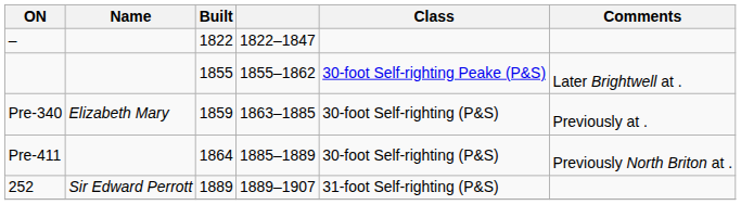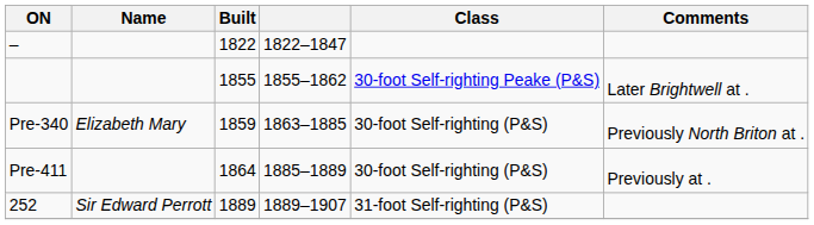 <table class="wikitable">
 <tr>
 <th>ON</th>
 <th>Name</th>
 <th>Built</th>
 <th></th>
 <th>Class</th>
 <th>Comments</th>
 </tr>
 <tr>
 <td>–</td>
 <td></td>
 <td>1822</td>
 <td>1822–1847</td>
 <td></td>
 <td></td>
 </tr>
 <tr>
 <td></td>
 <td></td>
 <td>1855</td>
 <td>1855–1862</td>
 <td><a href='#'>30-foot Self-righting Peake (P&S)</a></td>
 <td><br>Later <em>Brightwell</em> at .</td>
 </tr>
 <tr>
 <td>Pre-340</td>
 <td><em>Elizabeth Mary</em></td>
 <td>1859</td>
 <td>1863–1885</td>
 <td>30-foot Self-righting (P&S)</td>
-<td><br>Previously at .</td>
+<td><br>Previously <em>North Briton</em> at .</td>
 </tr>
 <tr>
 <td>Pre-411</td>
 <td></td>
 <td>1864</td>
 <td>1885–1889</td>
 <td>30-foot Self-righting (P&S)</td>
-<td><br>Previously <em>North Briton</em> at .</td>
+<td><br>Previously at .</td>
 </tr>
 <tr>
 <td>252</td>
 <td><em>Sir Edward Perrott</em></td>
 <td>1889</td>
 <td>1889–1907</td>
 <td>31-foot Self-righting (P&S)</td>
 <td></td>
 </tr>
 <tr>
 </tr>
 </table>
